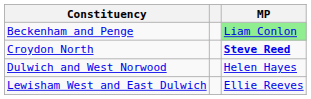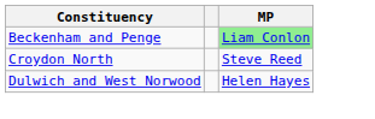 <table class="wikitable">
 <tr>
 <th>Constituency</th>
 <th> </th>
 <th>MP</th>
 </tr>
 <tr>
 <td><a href='#'>Beckenham and Penge</a></td>
 <td></td>
 <td style="background: lightgreen;"><a href='#'>Liam Conlon</a></td>
 </tr>
 <tr>
 <td><a href='#'>Croydon North</a></td>
 <td></td>
-<td><strong><a href='#'>Steve Reed</a></strong></td>
+<td><a href='#'>Steve Reed</a></td>
 </tr>
 <tr>
 <td><a href='#'>Dulwich and West Norwood</a></td>
 <td></td>
 <td><a href='#'>Helen Hayes</a></td>
 </tr>
-<tr>
-<td><a href='#'>Lewisham West and East Dulwich</a></td>
-<td></td>
-<td><a href='#'>Ellie Reeves</a></td>
-</tr>
 </table>
